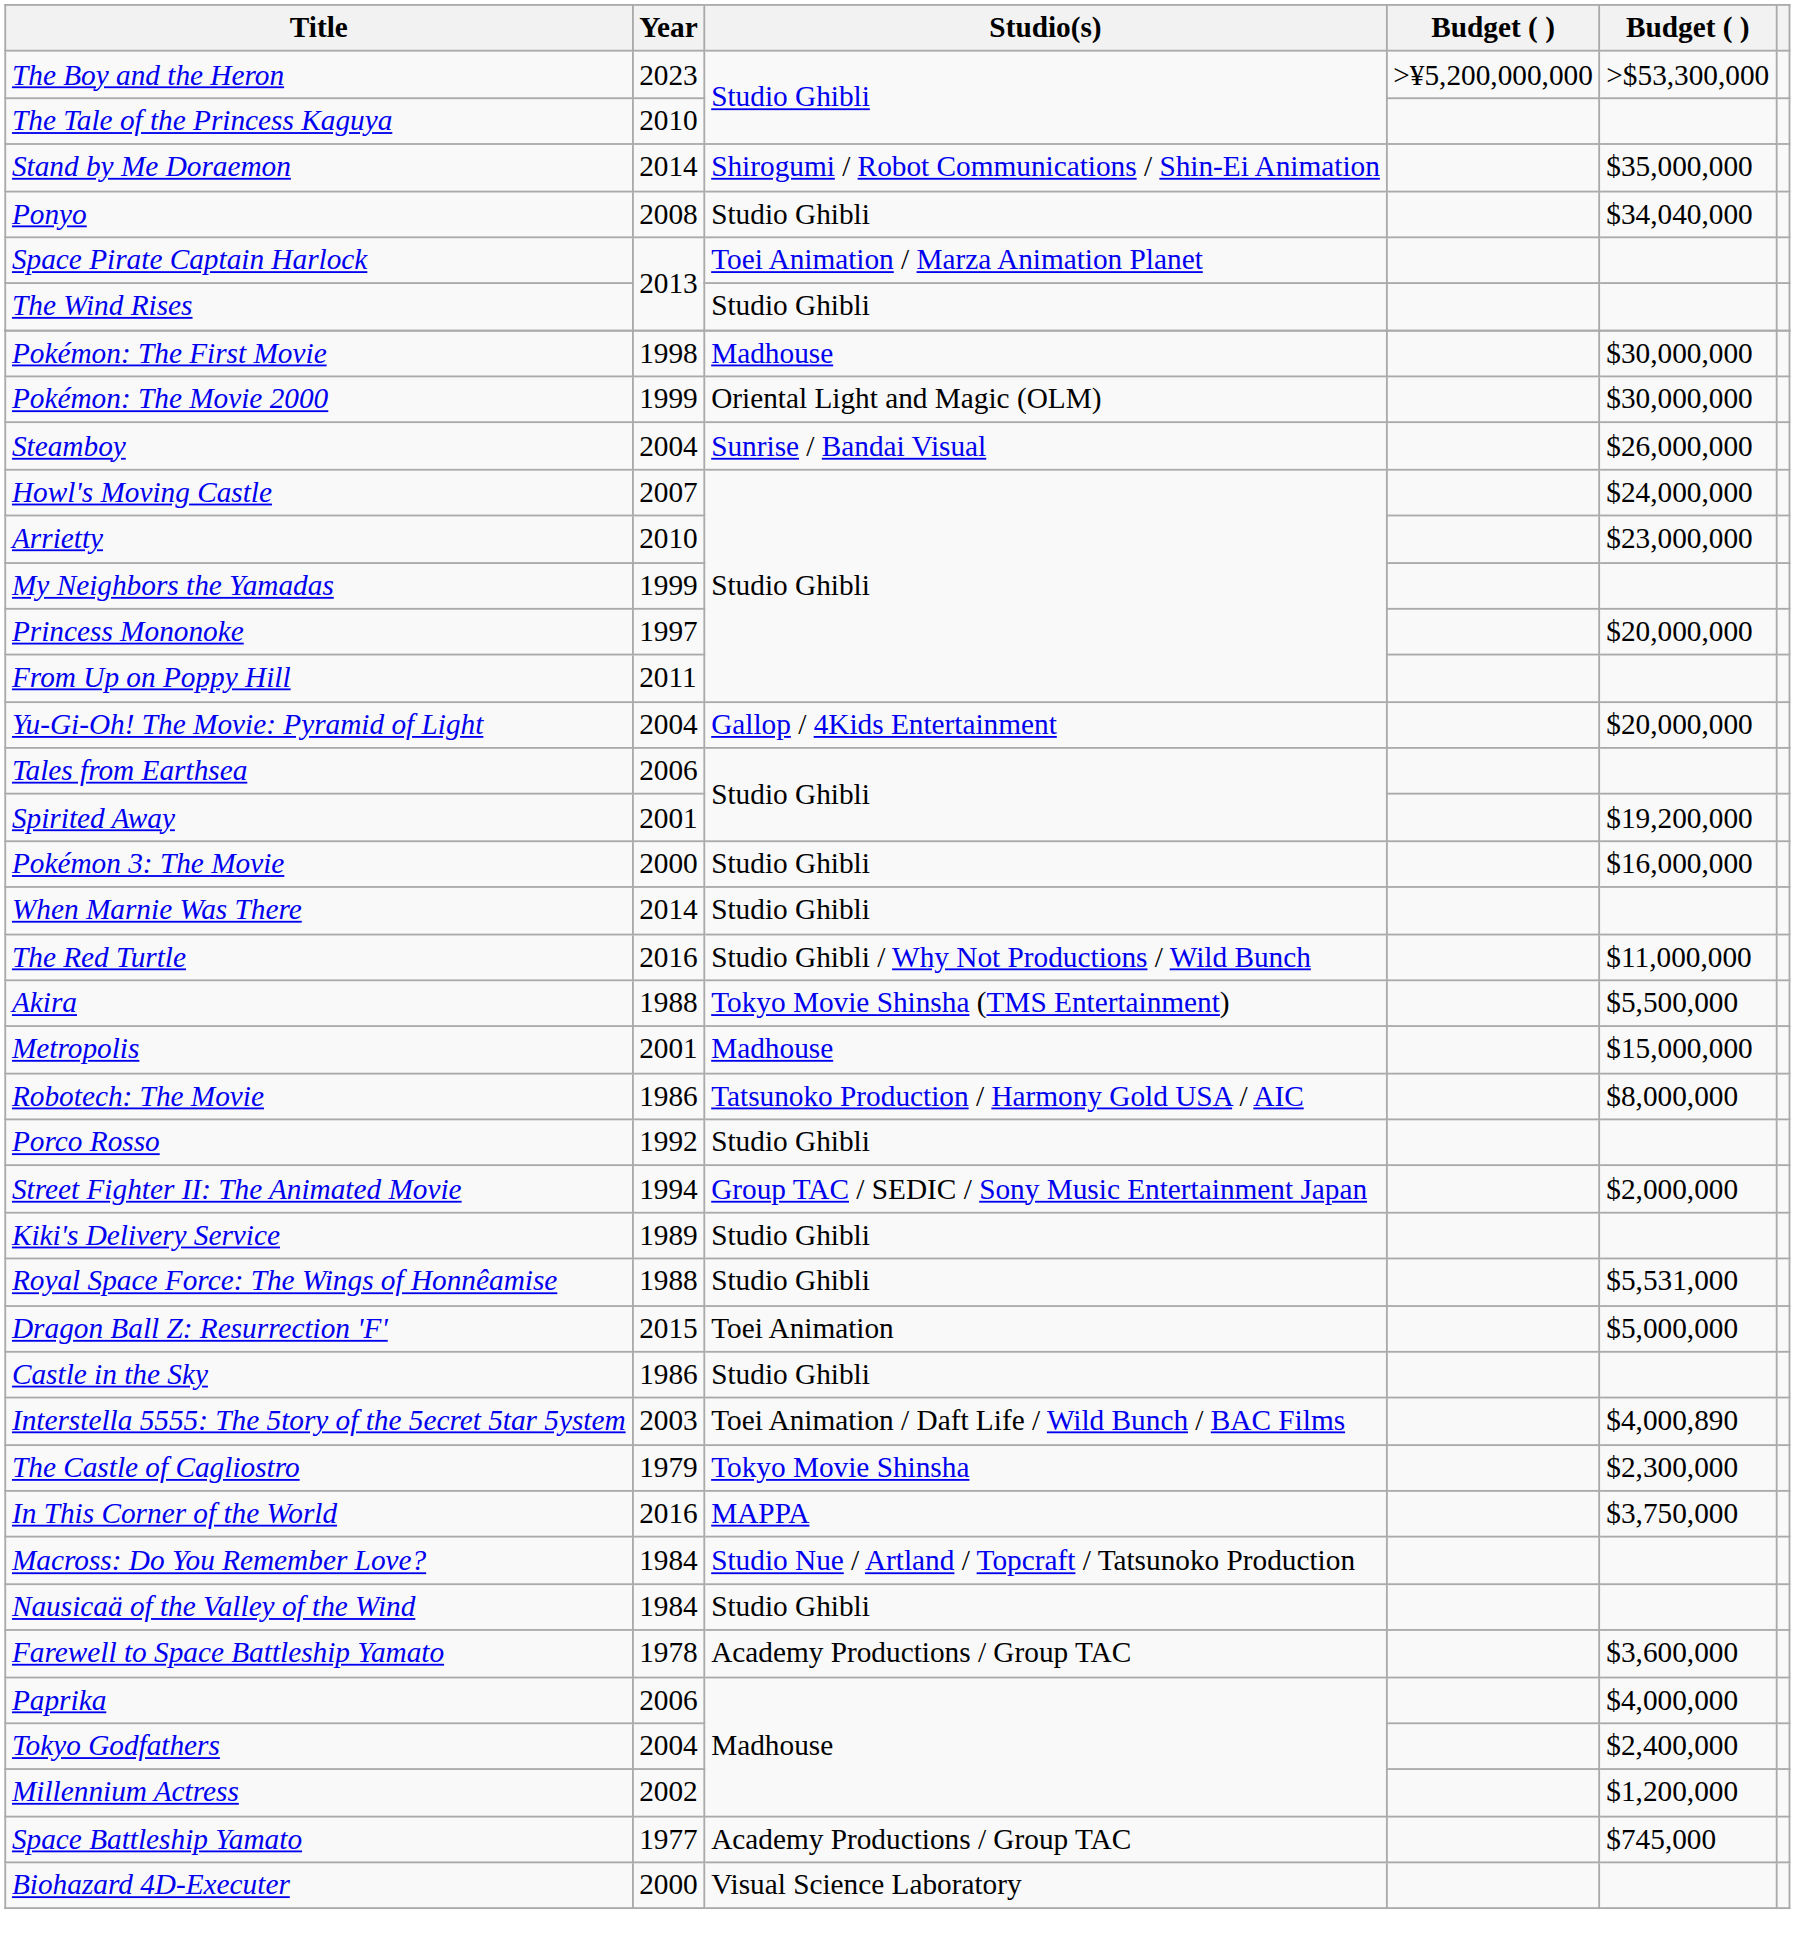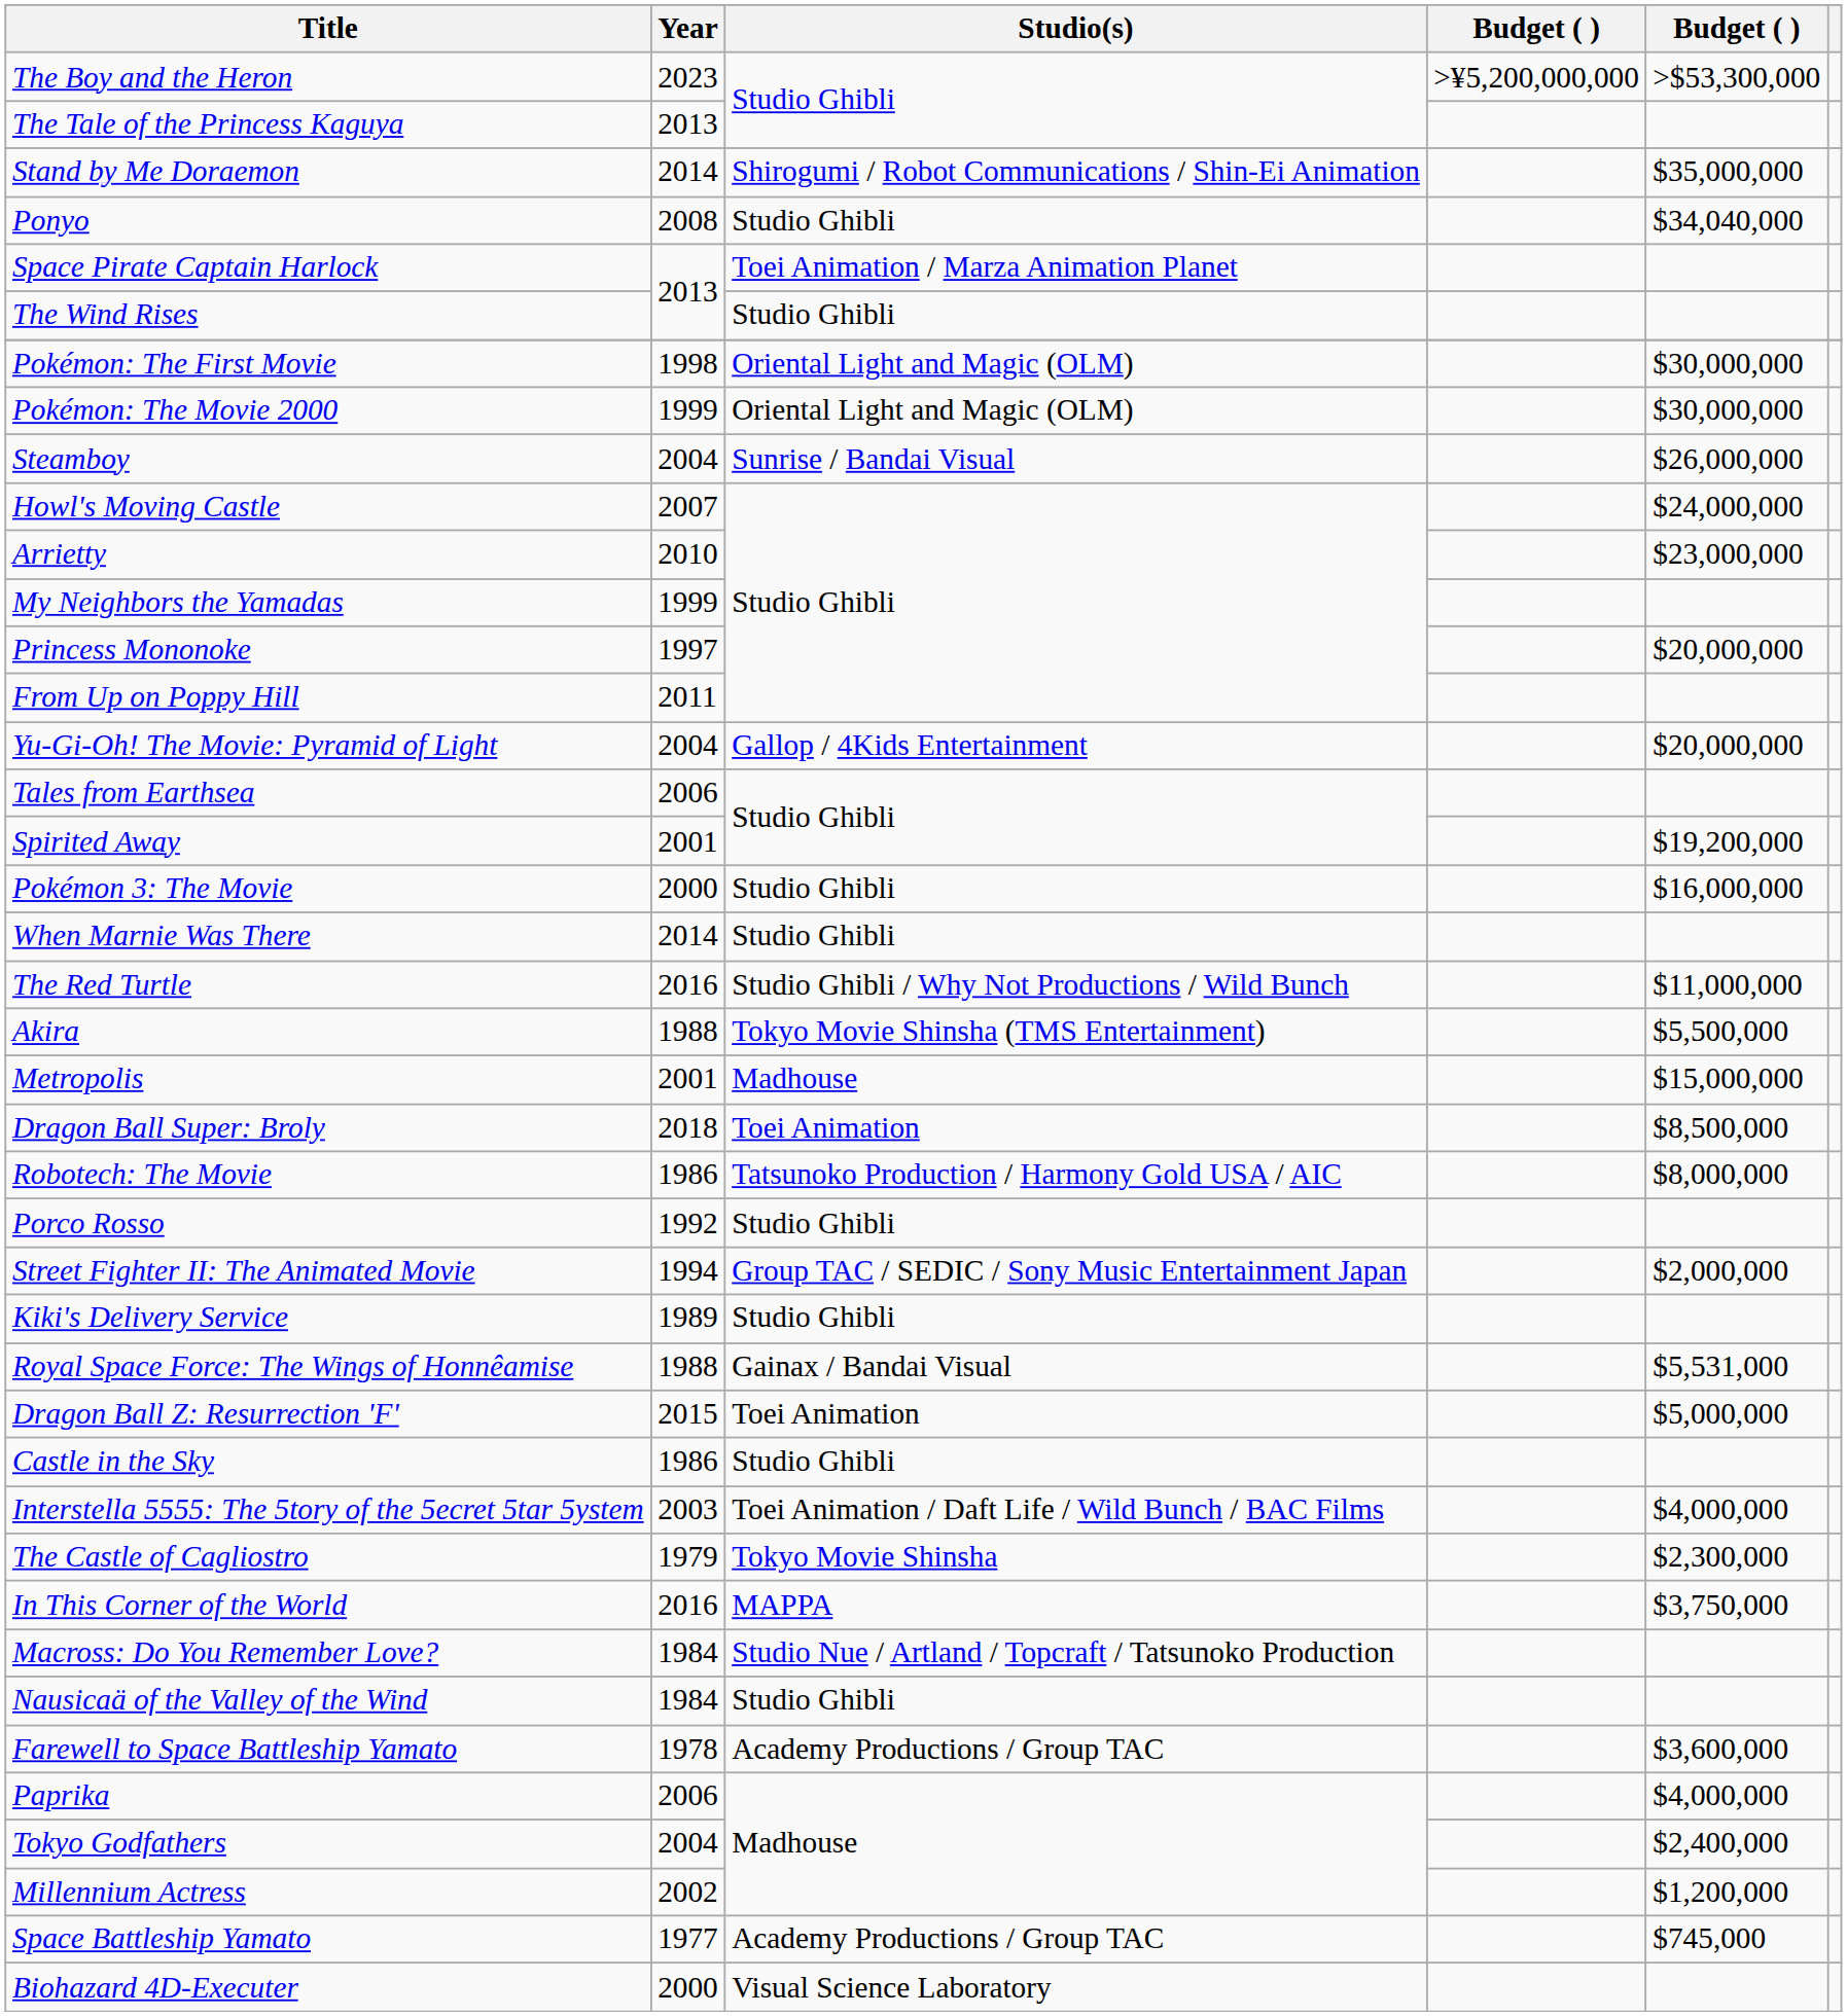 <table class="wikitable sortable" style="margin:auto; margin:auto;">
 <tr>
 <th>Title</th>
 <th>Year</th>
 <th>Studio(s)</th>
 <th data-sort-type="currency">Budget ( )</th>
 <th data-sort-type="currency">Budget ( )</th>
 <th class="unsortable"></th>
 </tr>
 <tr>
 <td><em><a href='#'>The Boy and the Heron</a></em></td>
 <td>2023</td>
 <td rowspan="2"><a href='#'>Studio Ghibli</a></td>
 <td>>¥5,200,000,000</td>
 <td>>$53,300,000</td>
 <td></td>
 </tr>
 <tr>
 <td><em><a href='#'>The Tale of the Princess Kaguya</a></em></td>
-<td>2010</td>
+<td>2013</td>
 <td></td>
 <td></td>
 <td></td>
 </tr>
 <tr>
 <td><em><a href='#'>Stand by Me Doraemon</a></em></td>
 <td>2014</td>
 <td><a href='#'>Shirogumi</a> / <a href='#'>Robot Communications</a> / <a href='#'>Shin-Ei Animation</a></td>
 <td></td>
 <td>$35,000,000</td>
 <td></td>
 </tr>
 <tr>
 <td><em><a href='#'>Ponyo</a></em></td>
 <td>2008</td>
 <td>Studio Ghibli</td>
 <td></td>
 <td>$34,040,000</td>
 <td></td>
 </tr>
 <tr>
 <td><em><a href='#'>Space Pirate Captain Harlock</a></em></td>
 <td rowspan="2">2013</td>
 <td><a href='#'>Toei Animation</a> / <a href='#'>Marza Animation Planet</a></td>
 <td></td>
 <td></td>
 <td></td>
 </tr>
 <tr>
 <td><em><a href='#'>The Wind Rises</a></em></td>
 <td>Studio Ghibli</td>
 <td></td>
 <td></td>
 <td></td>
 </tr>
 <tr>
 </tr>
 <tr>
 <td><em><a href='#'>Pokémon: The First Movie</a></em></td>
 <td>1998</td>
-<td><a href='#'>Madhouse</a></td>
+<td><a href='#'>Oriental Light and Magic</a> (<a href='#'>OLM</a>)</td>
 <td></td>
 <td>$30,000,000</td>
 <td></td>
 </tr>
 <tr>
 <td><em><a href='#'>Pokémon: The Movie 2000</a></em></td>
 <td>1999</td>
 <td>Oriental Light and Magic (OLM)</td>
 <td></td>
 <td>$30,000,000</td>
 <td></td>
 </tr>
 <tr>
 <td><em><a href='#'>Steamboy</a></em></td>
 <td>2004</td>
 <td><a href='#'>Sunrise</a> / <a href='#'>Bandai Visual</a></td>
 <td></td>
 <td>$26,000,000</td>
 <td></td>
 </tr>
 <tr>
 <td><em><a href='#'>Howl's Moving Castle</a></em></td>
 <td>2007</td>
 <td rowspan="5">Studio Ghibli</td>
 <td></td>
 <td>$24,000,000</td>
 <td></td>
 </tr>
 <tr>
 <td><em><a href='#'>Arrietty</a></em></td>
 <td>2010</td>
 <td></td>
 <td>$23,000,000</td>
 <td></td>
 </tr>
 <tr>
 <td><em><a href='#'>My Neighbors the Yamadas</a></em></td>
 <td>1999</td>
 <td></td>
 <td></td>
 <td></td>
 </tr>
 <tr>
 <td><em><a href='#'>Princess Mononoke</a></em></td>
 <td>1997</td>
 <td></td>
 <td>$20,000,000</td>
 <td></td>
 </tr>
 <tr>
 <td><em><a href='#'>From Up on Poppy Hill</a></em></td>
 <td>2011</td>
 <td></td>
 <td></td>
 <td></td>
 </tr>
 <tr>
 <td><em><a href='#'>Yu-Gi-Oh! The Movie: Pyramid of Light</a></em></td>
 <td>2004</td>
 <td><a href='#'>Gallop</a> / <a href='#'>4Kids Entertainment</a></td>
 <td></td>
 <td>$20,000,000</td>
 <td></td>
 </tr>
 <tr>
 <td><em><a href='#'>Tales from Earthsea</a></em></td>
 <td>2006</td>
 <td rowspan="2">Studio Ghibli</td>
 <td></td>
 <td></td>
 <td></td>
 </tr>
 <tr>
 <td><em><a href='#'>Spirited Away</a></em></td>
 <td>2001</td>
 <td></td>
 <td>$19,200,000</td>
 <td></td>
 </tr>
 <tr>
 <td><em><a href='#'>Pokémon 3: The Movie</a></em></td>
 <td>2000</td>
 <td>Studio Ghibli</td>
 <td></td>
 <td>$16,000,000</td>
 <td></td>
 </tr>
 <tr>
 <td><em><a href='#'>When Marnie Was There</a></em></td>
 <td>2014</td>
 <td>Studio Ghibli</td>
 <td></td>
 <td></td>
 <td></td>
 </tr>
 <tr>
 <td><em><a href='#'>The Red Turtle</a></em></td>
 <td>2016</td>
 <td>Studio Ghibli / <a href='#'>Why Not Productions</a> / <a href='#'>Wild Bunch</a></td>
 <td></td>
 <td>$11,000,000</td>
 <td></td>
 </tr>
 <tr>
 <td><em><a href='#'>Akira</a></em></td>
 <td>1988</td>
 <td><a href='#'>Tokyo Movie Shinsha</a> (<a href='#'>TMS Entertainment</a>)</td>
 <td></td>
 <td>$5,500,000</td>
 <td></td>
 </tr>
 <tr>
 <td><em><a href='#'>Metropolis</a></em></td>
 <td>2001</td>
 <td><a href='#'>Madhouse</a></td>
 <td></td>
 <td>$15,000,000</td>
 <td></td>
 </tr>
 <tr>
+<td><em><a href='#'>Dragon Ball Super: Broly</a></em></td>
+<td>2018</td>
+<td><a href='#'>Toei Animation</a></td>
+<td></td>
+<td>$8,500,000</td>
+<td></td>
+</tr>
+<tr>
 <td><em><a href='#'>Robotech: The Movie</a></em></td>
 <td>1986</td>
 <td><a href='#'>Tatsunoko Production</a> / <a href='#'>Harmony Gold USA</a> / <a href='#'>AIC</a></td>
 <td></td>
 <td>$8,000,000</td>
 <td></td>
 </tr>
 <tr>
 <td><em><a href='#'>Porco Rosso</a></em></td>
 <td>1992</td>
 <td>Studio Ghibli</td>
 <td></td>
 <td></td>
 <td></td>
 </tr>
 <tr>
 <td><em><a href='#'>Street Fighter II: The Animated Movie</a></em></td>
 <td>1994</td>
 <td><a href='#'>Group TAC</a> / SEDIC / <a href='#'>Sony Music Entertainment Japan</a></td>
 <td></td>
 <td>$2,000,000</td>
 <td></td>
 </tr>
 <tr>
 <td><em><a href='#'>Kiki's Delivery Service</a></em></td>
 <td>1989</td>
 <td>Studio Ghibli</td>
 <td></td>
 <td></td>
 <td></td>
 </tr>
 <tr>
 <td><em><a href='#'>Royal Space Force: The Wings of Honnêamise</a></em></td>
 <td>1988</td>
-<td>Studio Ghibli</td>
+<td>Gainax / Bandai Visual</td>
 <td></td>
 <td>$5,531,000</td>
 <td></td>
 </tr>
 <tr>
 <td><em><a href='#'>Dragon Ball Z: Resurrection 'F'</a></em></td>
 <td>2015</td>
 <td>Toei Animation</td>
 <td></td>
 <td>$5,000,000</td>
 <td></td>
 </tr>
 <tr>
 <td><em><a href='#'>Castle in the Sky</a></em></td>
 <td>1986</td>
 <td>Studio Ghibli</td>
 <td></td>
 <td></td>
 <td></td>
 </tr>
 <tr>
 <td><em><a href='#'>Interstella 5555: The 5tory of the 5ecret 5tar 5ystem</a></em></td>
 <td>2003</td>
 <td>Toei Animation / Daft Life / <a href='#'>Wild Bunch</a> / <a href='#'>BAC Films</a></td>
 <td></td>
-<td>$4,000,890</td>
+<td>$4,000,000</td>
 <td></td>
 </tr>
 <tr>
 <td><em><a href='#'>The Castle of Cagliostro</a></em></td>
 <td>1979</td>
 <td><a href='#'>Tokyo Movie Shinsha</a></td>
 <td></td>
 <td>$2,300,000</td>
 <td></td>
 </tr>
 <tr>
 <td><em><a href='#'>In This Corner of the World</a></em></td>
 <td>2016</td>
 <td><a href='#'>MAPPA</a></td>
 <td></td>
 <td>$3,750,000</td>
 <td></td>
 </tr>
 <tr>
 <td><em><a href='#'>Macross: Do You Remember Love?</a></em></td>
 <td>1984</td>
 <td><a href='#'>Studio Nue</a> / <a href='#'>Artland</a> / <a href='#'>Topcraft</a> / Tatsunoko Production</td>
 <td></td>
 <td></td>
 <td></td>
 </tr>
 <tr>
 <td><em><a href='#'>Nausicaä of the Valley of the Wind</a></em></td>
 <td>1984</td>
 <td>Studio Ghibli</td>
 <td></td>
 <td></td>
 <td></td>
 </tr>
 <tr>
 <td><em><a href='#'>Farewell to Space Battleship Yamato</a></em></td>
 <td>1978</td>
 <td>Academy Productions / Group TAC</td>
 <td></td>
 <td>$3,600,000</td>
 <td></td>
 </tr>
 <tr>
 <td><em><a href='#'>Paprika</a></em></td>
 <td>2006</td>
 <td rowspan="3">Madhouse</td>
 <td></td>
 <td>$4,000,000</td>
 <td></td>
 </tr>
 <tr>
 <td><em><a href='#'>Tokyo Godfathers</a></em></td>
 <td>2004</td>
 <td></td>
 <td>$2,400,000</td>
 <td></td>
 </tr>
 <tr>
 <td><em><a href='#'>Millennium Actress</a></em></td>
 <td>2002</td>
 <td></td>
 <td>$1,200,000</td>
 <td></td>
 </tr>
 <tr>
 <td><em><a href='#'>Space Battleship Yamato</a></em></td>
 <td>1977</td>
 <td>Academy Productions / Group TAC</td>
 <td></td>
 <td>$745,000</td>
 <td></td>
 </tr>
 <tr>
 <td><em><a href='#'>Biohazard 4D-Executer</a></em></td>
 <td>2000</td>
 <td>Visual Science Laboratory</td>
 <td></td>
 <td></td>
 <td></td>
 </tr>
 </table>
